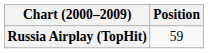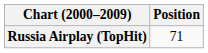 <table class="wikitable plainrowheaders" style="text-align:center">
 <tr>
 <th scope="col">Chart (2000–2009)</th>
 <th scope="col">Position</th>
 </tr>
 <tr>
 <th scope="row">Russia Airplay (TopHit)</th>
-<td>59</td>
+<td>71</td>
 </tr>
 </table>
